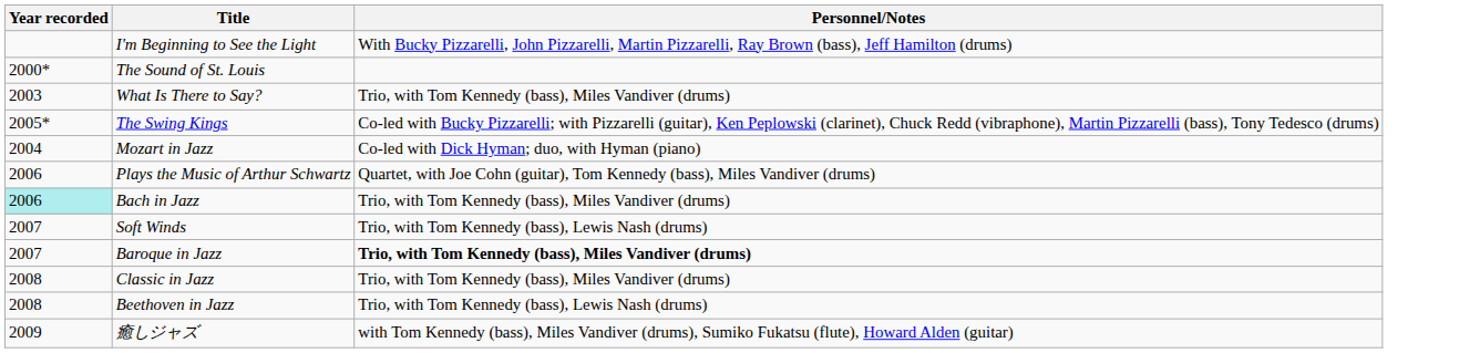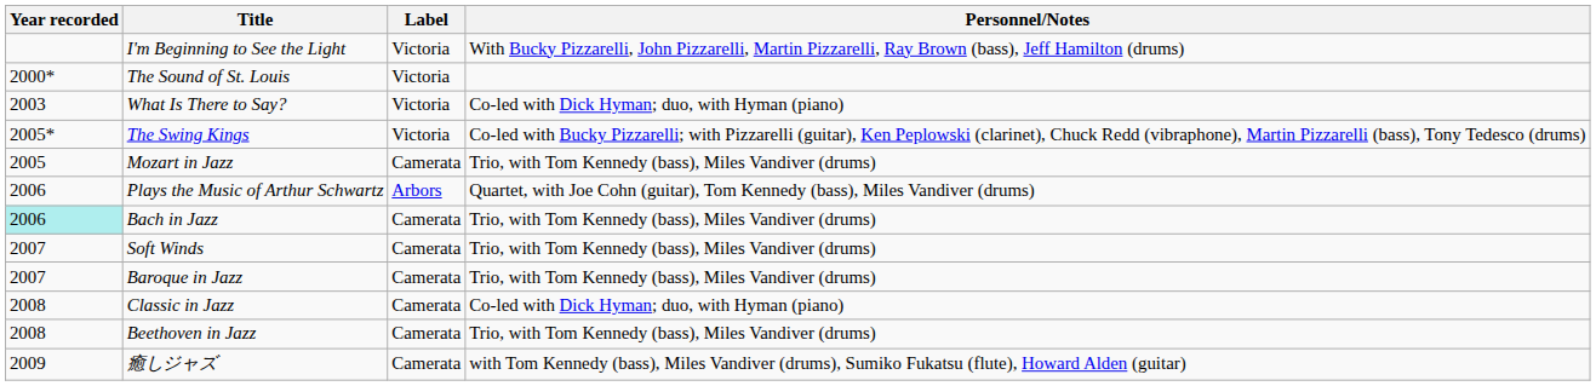 <table class="wikitable sortable">
 <tr>
 <th>Year recorded</th>
 <th>Title</th>
+<th>Label</th>
 <th>Personnel/Notes</th>
 </tr>
 <tr>
 <td></td>
 <td><em>I'm Beginning to See the Light</em></td>
+<td>Victoria</td>
 <td>With <a href='#'>Bucky Pizzarelli</a>, <a href='#'>John Pizzarelli</a>, <a href='#'>Martin Pizzarelli</a>, <a href='#'>Ray Brown</a> (bass), <a href='#'>Jeff Hamilton</a> (drums)</td>
 </tr>
 <tr>
 <td>2000*</td>
 <td><em>The Sound of St. Louis</em></td>
+<td>Victoria</td>
 <td></td>
 </tr>
 <tr>
 <td>2003</td>
 <td><em>What Is There to Say?</em></td>
-<td>Trio, with Tom Kennedy (bass), Miles Vandiver (drums)</td>
+<td>Victoria</td>
+<td>Co-led with <a href='#'>Dick Hyman</a>; duo, with Hyman (piano)</td>
 </tr>
 <tr>
 <td>2005*</td>
 <td><em><a href='#'>The Swing Kings</a></em></td>
+<td>Victoria</td>
 <td>Co-led with <a href='#'>Bucky Pizzarelli</a>; with Pizzarelli (guitar), <a href='#'>Ken Peplowski</a> (clarinet), Chuck Redd  (vibraphone), <a href='#'>Martin Pizzarelli</a> (bass), Tony Tedesco (drums)</td>
 </tr>
 <tr>
-<td>2004</td>
+<td>2005</td>
 <td><em>Mozart in Jazz</em></td>
-<td>Co-led with <a href='#'>Dick Hyman</a>; duo, with Hyman (piano)</td>
+<td>Camerata</td>
+<td>Trio, with Tom Kennedy (bass), Miles Vandiver (drums)</td>
 </tr>
 <tr>
 <td>2006</td>
 <td><em>Plays the Music of Arthur Schwartz</em></td>
+<td><a href='#'>Arbors</a></td>
 <td>Quartet, with Joe Cohn (guitar), Tom Kennedy (bass), Miles Vandiver (drums)</td>
 </tr>
 <tr>
 <td style="background: paleturquoise;">2006</td>
 <td><em>Bach in Jazz</em></td>
+<td>Camerata</td>
 <td>Trio, with Tom Kennedy (bass), Miles Vandiver (drums)</td>
 </tr>
 <tr>
 <td>2007</td>
 <td><em>Soft Winds</em></td>
-<td>Trio, with Tom Kennedy (bass), Lewis Nash (drums)</td>
+<td>Camerata</td>
+<td>Trio, with Tom Kennedy (bass), Miles Vandiver (drums)</td>
 </tr>
 <tr>
 <td>2007</td>
 <td><em>Baroque in Jazz</em></td>
-<td><strong>Trio, with Tom Kennedy (bass), Miles Vandiver (drums)</strong></td>
+<td>Camerata</td>
+<td>Trio, with Tom Kennedy (bass), Miles Vandiver (drums)</td>
 </tr>
 <tr>
 <td>2008</td>
 <td><em>Classic in Jazz</em></td>
-<td>Trio, with Tom Kennedy (bass), Miles Vandiver (drums)</td>
+<td>Camerata</td>
+<td>Co-led with <a href='#'>Dick Hyman</a>; duo, with Hyman (piano)</td>
 </tr>
 <tr>
 <td>2008</td>
 <td><em>Beethoven in Jazz</em></td>
-<td>Trio, with Tom Kennedy (bass), Lewis Nash (drums)</td>
+<td>Camerata</td>
+<td>Trio, with Tom Kennedy (bass), Miles Vandiver (drums)</td>
 </tr>
 <tr>
 <td>2009</td>
 <td><em>癒しジャズ</em></td>
+<td>Camerata</td>
 <td>with Tom Kennedy (bass), Miles Vandiver (drums), Sumiko Fukatsu (flute), <a href='#'>Howard Alden</a> (guitar)</td>
 </tr>
 </table>
